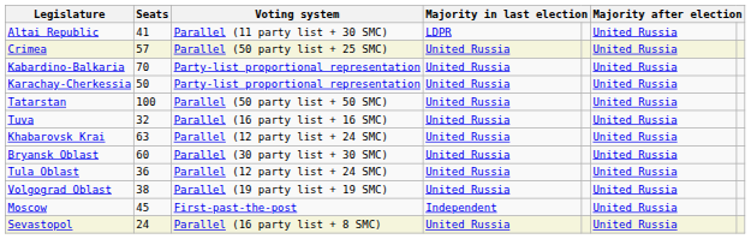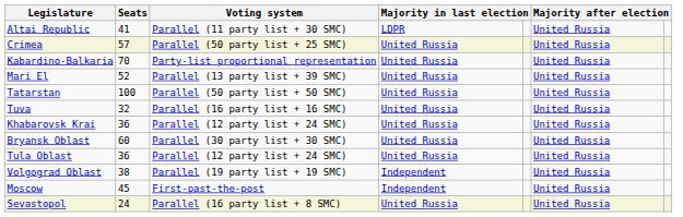 <table class="wikitable">
 <tr>
 <th>Legislature</th>
 <th>Seats</th>
 <th>Voting system</th>
 <th colspan=2>Majority in last election</th>
 <th colspan=2>Majority after election</th>
 </tr>
 <tr>
 <td><a href='#'>Altai Republic</a></td>
 <td>41</td>
 <td><a href='#'>Parallel</a> (11 party list + 30 SMC)</td>
 <td><a href='#'>LDPR</a></td>
 <td></td>
 <td><a href='#'>United Russia</a></td>
 <td></td>
 </tr>
 <tr style="background-color:Beige;">
 <td><a href='#'>Crimea</a></td>
 <td>57</td>
 <td><a href='#'>Parallel</a> (50 party list + 25 SMC)</td>
 <td><a href='#'>United Russia</a></td>
 <td></td>
 <td><a href='#'>United Russia</a></td>
 <td></td>
 </tr>
 <tr>
 <td><a href='#'>Kabardino-Balkaria</a></td>
 <td>70</td>
 <td><a href='#'>Party-list proportional representation</a></td>
 <td><a href='#'>United Russia</a></td>
 <td></td>
 <td><a href='#'>United Russia</a></td>
 <td></td>
 </tr>
 <tr>
-<td><a href='#'>Karachay-Cherkessia</a></td>
-<td>50</td>
-<td><a href='#'>Party-list proportional representation</a></td>
+<td><a href='#'>Mari El</a></td>
+<td>52</td>
+<td><a href='#'>Parallel</a> (13 party list + 39 SMC)</td>
 <td><a href='#'>United Russia</a></td>
 <td></td>
 <td><a href='#'>United Russia</a></td>
 <td></td>
 </tr>
 <tr>
 <td><a href='#'>Tatarstan</a></td>
 <td>100</td>
 <td><a href='#'>Parallel</a> (50 party list + 50 SMC)</td>
 <td><a href='#'>United Russia</a></td>
 <td></td>
 <td><a href='#'>United Russia</a></td>
 <td></td>
 </tr>
 <tr>
 <td><a href='#'>Tuva</a></td>
 <td>32</td>
 <td><a href='#'>Parallel</a> (16 party list + 16 SMC)</td>
 <td><a href='#'>United Russia</a></td>
 <td></td>
 <td><a href='#'>United Russia</a></td>
 <td></td>
 </tr>
 <tr>
 <td><a href='#'>Khabarovsk Krai</a></td>
-<td>63</td>
+<td>36</td>
 <td><a href='#'>Parallel</a> (12 party list + 24 SMC)</td>
 <td><a href='#'>United Russia</a></td>
 <td></td>
 <td><a href='#'>United Russia</a></td>
 <td></td>
 </tr>
 <tr>
 <td><a href='#'>Bryansk Oblast</a></td>
 <td>60</td>
 <td><a href='#'>Parallel</a> (30 party list + 30 SMC)</td>
 <td><a href='#'>United Russia</a></td>
 <td></td>
 <td><a href='#'>United Russia</a></td>
 <td></td>
 </tr>
 <tr>
 <td><a href='#'>Tula Oblast</a></td>
 <td>36</td>
 <td><a href='#'>Parallel</a> (12 party list + 24 SMC)</td>
 <td><a href='#'>United Russia</a></td>
 <td></td>
 <td><a href='#'>United Russia</a></td>
 <td></td>
 </tr>
 <tr>
 <td><a href='#'>Volgograd Oblast</a></td>
 <td>38</td>
 <td><a href='#'>Parallel</a> (19 party list + 19 SMC)</td>
-<td><a href='#'>United Russia</a></td>
+<td><a href='#'>Independent</a></td>
 <td></td>
 <td><a href='#'>United Russia</a></td>
 <td></td>
 </tr>
 <tr>
 <td><a href='#'>Moscow</a></td>
 <td>45</td>
 <td><a href='#'>First-past-the-post</a></td>
 <td><a href='#'>Independent</a></td>
 <td></td>
 <td><a href='#'>United Russia</a></td>
 <td></td>
 </tr>
 <tr style="background-color:Beige;">
 <td><a href='#'>Sevastopol</a></td>
 <td>24</td>
 <td><a href='#'>Parallel</a> (16 party list + 8 SMC)</td>
 <td><a href='#'>United Russia</a></td>
 <td></td>
 <td><a href='#'>United Russia</a></td>
 <td></td>
 </tr>
 </table>
